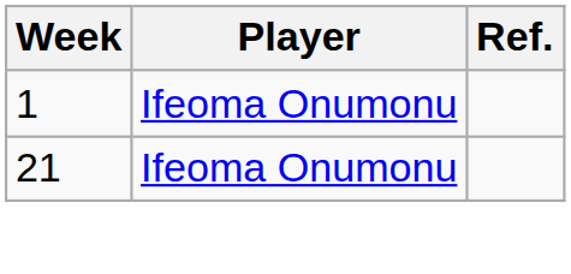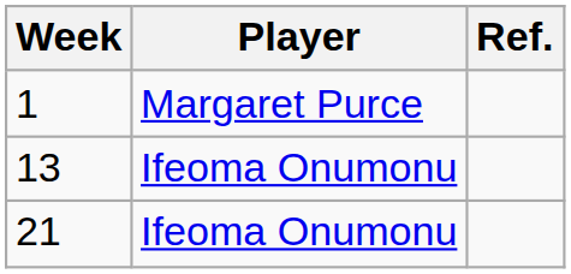 <table class="wikitable">
 <tr>
 <th>Week</th>
 <th>Player</th>
 <th>Ref.</th>
 </tr>
 <tr>
 <td>1</td>
+<td> <a href='#'>Margaret Purce</a></td>
+<td></td>
+</tr>
+<tr>
+<td>13</td>
 <td> <a href='#'>Ifeoma Onumonu</a></td>
 <td></td>
 </tr>
 <tr>
 <td>21</td>
 <td> <a href='#'>Ifeoma Onumonu</a></td>
 <td></td>
 </tr>
 </table>
